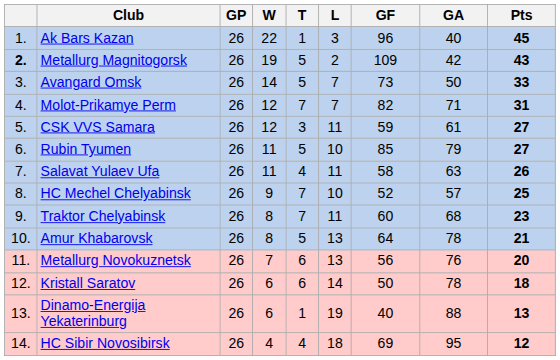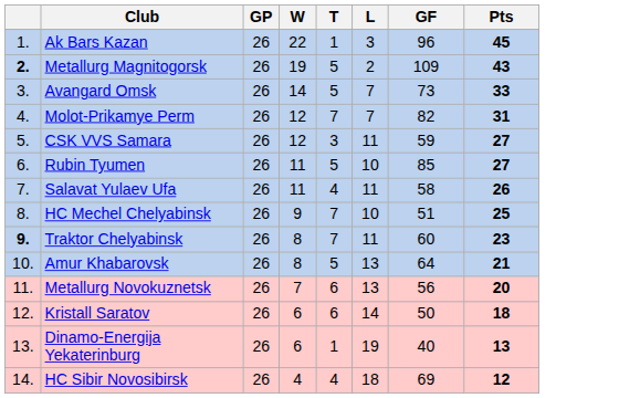 <table class="wikitable">
 <tr>
 <th width="30"></th>
 <th width="200">Club</th>
 <th width="30">GP</th>
 <th width="30">W</th>
 <th width="30">T</th>
 <th width="30">L</th>
 <th width="70">GF</th>
-<th width="70">GA</th>
 <th width="70">Pts</th>
 </tr>
 <tr bgcolor="#BCD2EE" align="center">
 <td>1.</td>
 <td align="left"><a href='#'>Ak Bars Kazan</a></td>
 <td>26</td>
 <td>22</td>
 <td>1</td>
 <td>3</td>
 <td>96</td>
-<td>40</td>
 <td><strong>45</strong></td>
 </tr>
 <tr bgcolor="#BCD2EE" align="center">
 <td><strong>2.</strong></td>
 <td align="left"><a href='#'>Metallurg Magnitogorsk</a></td>
 <td>26</td>
 <td>19</td>
 <td>5</td>
 <td>2</td>
 <td>109</td>
-<td>42</td>
 <td><strong>43</strong></td>
 </tr>
 <tr bgcolor="#BCD2EE" align="center">
 <td>3.</td>
 <td align="left"><a href='#'>Avangard Omsk</a></td>
 <td>26</td>
 <td>14</td>
 <td>5</td>
 <td>7</td>
 <td>73</td>
-<td>50</td>
 <td><strong>33</strong></td>
 </tr>
 <tr bgcolor="#BCD2EE" align="center">
 <td>4.</td>
 <td align="left"><a href='#'>Molot-Prikamye Perm</a></td>
 <td>26</td>
 <td>12</td>
 <td>7</td>
 <td>7</td>
 <td>82</td>
-<td>71</td>
 <td><strong>31</strong></td>
 </tr>
 <tr bgcolor="#BCD2EE" align="center">
 <td>5.</td>
 <td align="left"><a href='#'>CSK VVS Samara</a></td>
 <td>26</td>
 <td>12</td>
 <td>3</td>
 <td>11</td>
 <td>59</td>
-<td>61</td>
 <td><strong>27</strong></td>
 </tr>
 <tr bgcolor="#BCD2EE" align="center">
 <td>6.</td>
 <td align="left"><a href='#'>Rubin Tyumen</a></td>
 <td>26</td>
 <td>11</td>
 <td>5</td>
 <td>10</td>
 <td>85</td>
-<td>79</td>
 <td><strong>27</strong></td>
 </tr>
 <tr bgcolor="#BCD2EE" align="center">
 <td>7.</td>
 <td align="left"><a href='#'>Salavat Yulaev Ufa</a></td>
 <td>26</td>
 <td>11</td>
 <td>4</td>
 <td>11</td>
 <td>58</td>
-<td>63</td>
 <td><strong>26</strong></td>
 </tr>
 <tr bgcolor="#BCD2EE" align="center">
 <td>8.</td>
 <td align="left"><a href='#'>HC Mechel Chelyabinsk</a></td>
 <td>26</td>
 <td>9</td>
 <td>7</td>
 <td>10</td>
-<td>52</td>
-<td>57</td>
+<td>51</td>
 <td><strong>25</strong></td>
 </tr>
 <tr bgcolor="#BCD2EE" align="center">
-<td>9.</td>
+<td><strong>9.</strong></td>
 <td align="left"><a href='#'>Traktor Chelyabinsk</a></td>
 <td>26</td>
 <td>8</td>
 <td>7</td>
 <td>11</td>
 <td>60</td>
-<td>68</td>
 <td><strong>23</strong></td>
 </tr>
 <tr bgcolor="#BCD2EE" align="center">
 <td>10.</td>
 <td align="left"><a href='#'>Amur Khabarovsk</a></td>
 <td>26</td>
 <td>8</td>
 <td>5</td>
 <td>13</td>
 <td>64</td>
-<td>78</td>
 <td><strong>21</strong></td>
 </tr>
 <tr bgcolor="#FFCBCB" align="center">
 <td>11.</td>
 <td align="left"><a href='#'>Metallurg Novokuznetsk</a></td>
 <td>26</td>
 <td>7</td>
 <td>6</td>
 <td>13</td>
 <td>56</td>
-<td>76</td>
 <td><strong>20</strong></td>
 </tr>
 <tr bgcolor="#FFCBCB" align="center">
 <td>12.</td>
 <td align="left"><a href='#'>Kristall Saratov</a></td>
 <td>26</td>
 <td>6</td>
 <td>6</td>
 <td>14</td>
 <td>50</td>
-<td>78</td>
 <td><strong>18</strong></td>
 </tr>
 <tr bgcolor="#FFCBCB" align="center">
 <td>13.</td>
 <td align="left"><a href='#'>Dinamo-Energija Yekaterinburg</a></td>
 <td>26</td>
 <td>6</td>
 <td>1</td>
 <td>19</td>
 <td>40</td>
-<td>88</td>
 <td><strong>13</strong></td>
 </tr>
 <tr bgcolor="#FFCBCB" align="center">
 <td>14.</td>
 <td align="left"><a href='#'>HC Sibir Novosibirsk</a></td>
 <td>26</td>
 <td>4</td>
 <td>4</td>
 <td>18</td>
 <td>69</td>
-<td>95</td>
 <td><strong>12</strong></td>
 </tr>
 </table>
